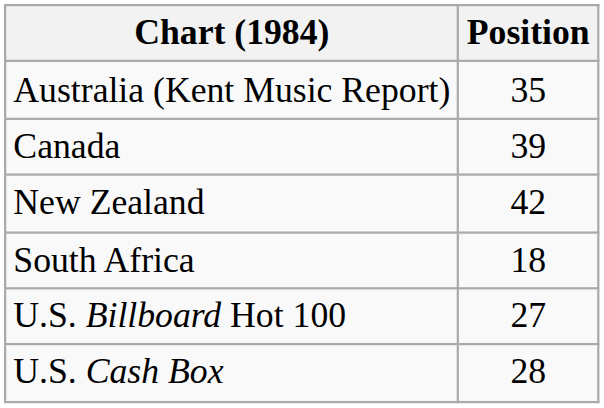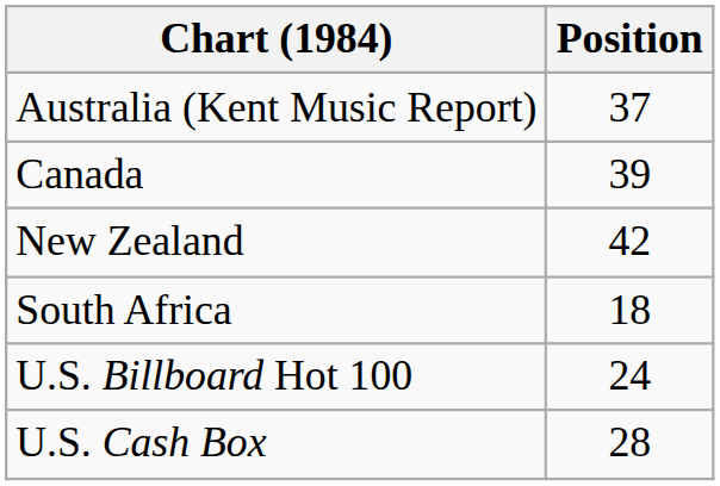 <table class="wikitable sortable">
 <tr>
 <th>Chart (1984)</th>
 <th>Position</th>
 </tr>
 <tr>
 <td>Australia (Kent Music Report)</td>
-<td align="center">35</td>
+<td align="center">37</td>
 </tr>
 <tr>
 <td>Canada</td>
 <td style="text-align:center;">39</td>
 </tr>
 <tr>
 <td>New Zealand</td>
 <td align="center">42</td>
 </tr>
 <tr>
 <td>South Africa</td>
 <td align="center">18</td>
 </tr>
 <tr>
 <td>U.S. <em>Billboard</em> Hot 100</td>
-<td style="text-align:center;">27</td>
+<td style="text-align:center;">24</td>
 </tr>
 <tr>
 <td>U.S. <em>Cash Box</em></td>
 <td style="text-align:center;">28</td>
 </tr>
 </table>
